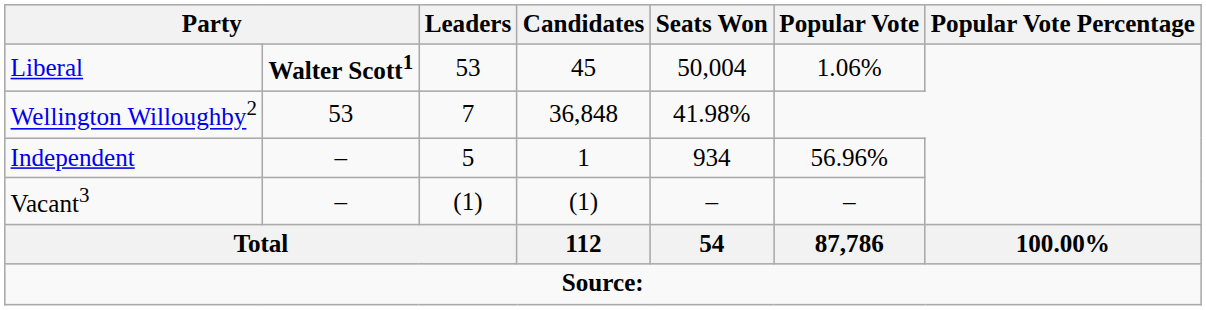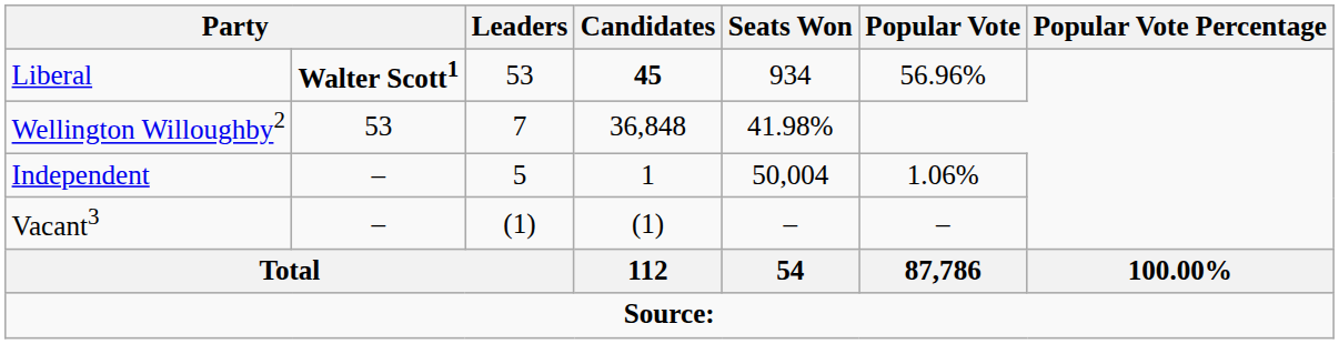 <table class="wikitable">
 <tr>
 <th colspan="2">Party</th>
 <th>Leaders</th>
 <th>Candidates</th>
 <th>Seats Won</th>
 <th>Popular Vote</th>
 <th>Popular Vote Percentage</th>
 </tr>
 <tr>
 <td><a href='#'>Liberal</a></td>
 <td><strong>Walter Scott<sup>1</sup></strong></td>
 <td align=center>53</td>
-<td align=center>45</td>
-<td align=center>50,004</td>
-<td align=center>1.06%</td>
+<td align=center><strong>45</strong></td>
+<td align=center>934</td>
+<td align=center>56.96%</td>
 </tr>
 <tr>
 <td><a href='#'>Wellington Willoughby</a><sup>2</sup></td>
 <td align=center>53</td>
 <td align=center>7</td>
 <td align=center>36,848</td>
 <td align=center>41.98%</td>
 </tr>
 <tr>
 <td><a href='#'>Independent</a></td>
 <td align=center>–</td>
 <td align=center>5</td>
 <td align=center>1</td>
-<td align=center>934</td>
-<td align=center>56.96%</td>
+<td align=center>50,004</td>
+<td align=center>1.06%</td>
 </tr>
 <tr>
 <td>Vacant<sup>3</sup></td>
 <td align=center>–</td>
 <td align=center>(1)</td>
 <td align=center>(1)</td>
 <td align=center>–</td>
 <td align=center>–</td>
 </tr>
 <tr>
 <th colspan=3>Total</th>
 <th>112</th>
 <th>54</th>
 <th>87,786</th>
 <th>100.00%</th>
 </tr>
 <tr>
 <td align="center" colspan=7><strong>Source:</strong>  </td>
 </tr>
 </table>
